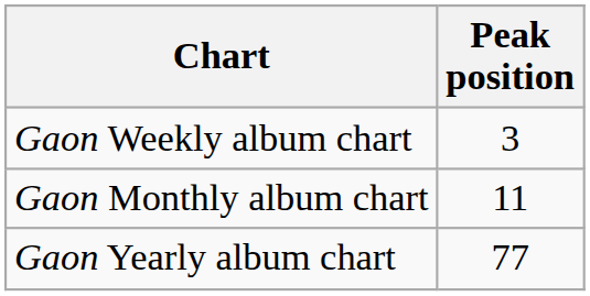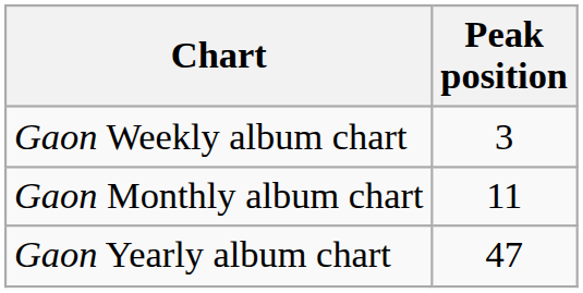 <table class="wikitable sortable">
 <tr>
 <th>Chart</th>
 <th>Peak<br>position</th>
 </tr>
 <tr>
 <td><em>Gaon</em> Weekly album chart</td>
 <td align="center">3</td>
 </tr>
 <tr>
 <td><em>Gaon</em> Monthly album chart</td>
 <td align="center">11</td>
 </tr>
 <tr>
 <td><em>Gaon</em> Yearly album chart</td>
-<td align="center">77</td>
+<td align="center">47</td>
 </tr>
 </table>
